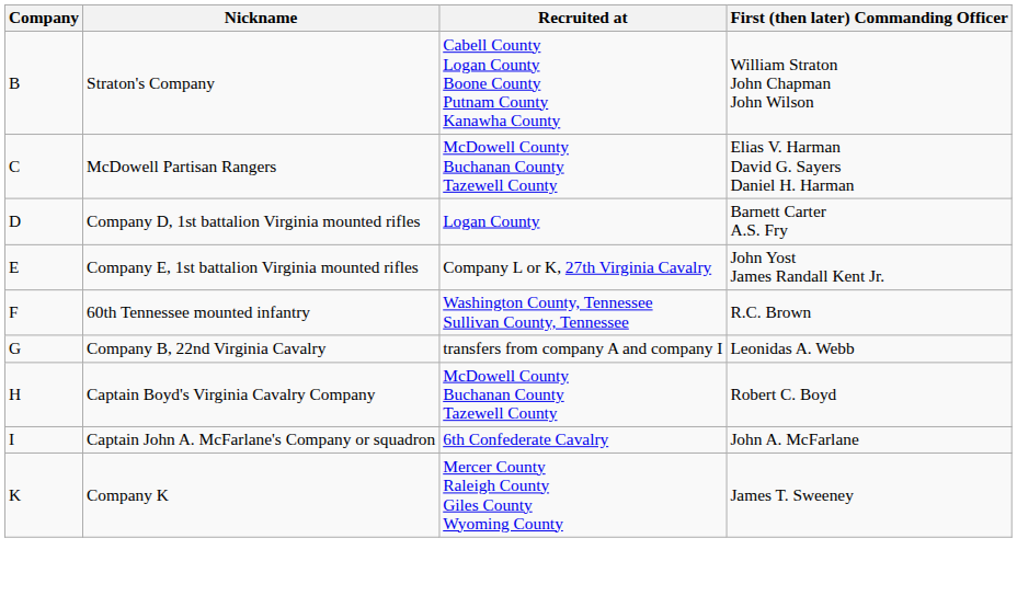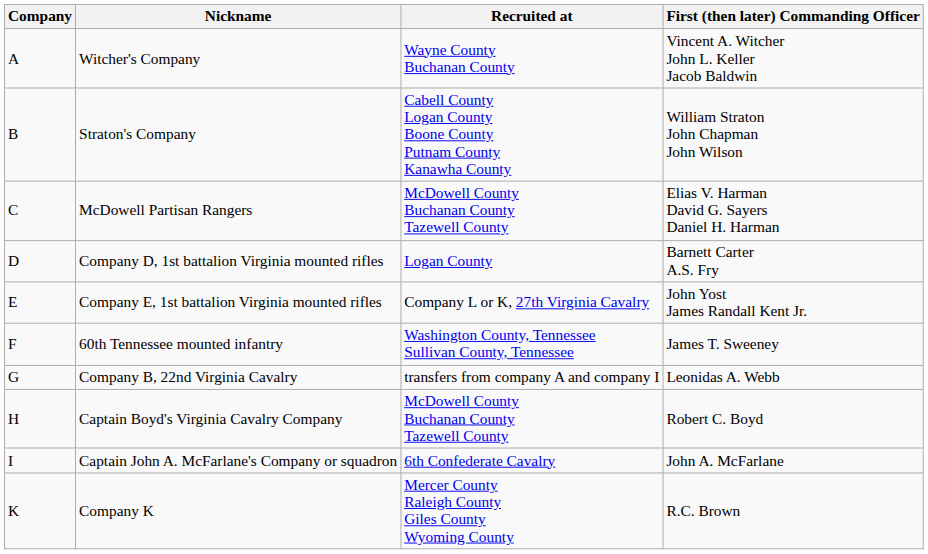 <table class="wikitable sortable">
 <tr>
 <th scope="col">Company</th>
 <th scope="col">Nickname</th>
 <th scope="col">Recruited at</th>
 <th scope="col">First (then later) Commanding Officer<br></th>
+</tr>
+<tr>
+<td>A</td>
+<td>Witcher's Company</td>
+<td><a href='#'>Wayne County</a><br><a href='#'>Buchanan County</a></td>
+<td>Vincent A. Witcher<br>John L. Keller<br>Jacob Baldwin</td>
 </tr>
 <tr>
 <td>B</td>
 <td>Straton's Company</td>
 <td><a href='#'>Cabell County</a><br><a href='#'>Logan County</a><br><a href='#'>Boone County</a><br><a href='#'>Putnam County</a><br><a href='#'>Kanawha County</a></td>
 <td>William Straton<br>John Chapman<br>John Wilson</td>
 </tr>
 <tr>
 <td>C</td>
 <td>McDowell Partisan Rangers</td>
 <td><a href='#'>McDowell County</a><br><a href='#'>Buchanan County</a><br><a href='#'>Tazewell County</a></td>
 <td>Elias V. Harman<br>David G. Sayers<br>Daniel H. Harman</td>
 </tr>
 <tr>
 <td>D</td>
 <td>Company D, 1st battalion Virginia mounted rifles</td>
 <td><a href='#'>Logan County</a></td>
 <td>Barnett Carter<br>A.S. Fry</td>
 </tr>
 <tr>
 <td>E</td>
 <td>Company E, 1st battalion Virginia mounted rifles</td>
 <td>Company L or K, <a href='#'>27th Virginia Cavalry</a></td>
 <td>John Yost<br>James Randall Kent Jr.</td>
 </tr>
 <tr>
 <td>F</td>
 <td>60th Tennessee mounted infantry</td>
 <td><a href='#'>Washington County, Tennessee</a><br><a href='#'>Sullivan County, Tennessee</a></td>
-<td>R.C. Brown</td>
+<td>James T. Sweeney</td>
 </tr>
 <tr>
 <td>G</td>
 <td>Company B, 22nd Virginia Cavalry</td>
 <td>transfers from company A and company I</td>
 <td>Leonidas A. Webb</td>
 </tr>
 <tr>
 <td>H</td>
 <td>Captain Boyd's Virginia Cavalry Company</td>
 <td><a href='#'>McDowell County</a><br><a href='#'>Buchanan County</a><br><a href='#'>Tazewell County</a></td>
 <td>Robert C. Boyd</td>
 </tr>
 <tr>
 <td>I</td>
 <td>Captain John A. McFarlane's Company or squadron</td>
 <td><a href='#'>6th Confederate Cavalry</a></td>
 <td>John A. McFarlane</td>
 </tr>
 <tr>
 <td>K</td>
 <td>Company K</td>
 <td><a href='#'>Mercer County</a><br><a href='#'>Raleigh County</a><br><a href='#'>Giles County</a><br><a href='#'>Wyoming County</a></td>
-<td>James T. Sweeney</td>
+<td>R.C. Brown</td>
 </tr>
 </table>
